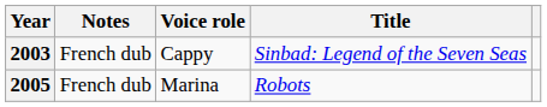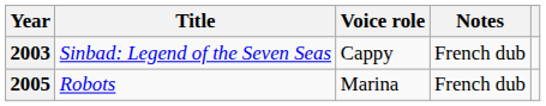 <table class="wikitable plainrowheaders sortable">
 <tr>
 <th scope="col">Year</th>
+<th scope="col">Title</th>
+<th scope="col">Voice role</th>
 <th scope="col" class="unsortable">Notes</th>
-<th scope="col">Voice role</th>
-<th scope="col">Title</th>
 <th scope="col" class="unsortable"></th>
 </tr>
 <tr>
 <th scope="row">2003</th>
+<td><em><a href='#'>Sinbad: Legend of the Seven Seas</a></em></td>
+<td>Cappy</td>
 <td>French dub</td>
-<td>Cappy</td>
-<td><em><a href='#'>Sinbad: Legend of the Seven Seas</a></em></td>
 <td style="text-align:center;"></td>
 </tr>
 <tr>
 <th scope="row">2005</th>
+<td><em><a href='#'>Robots</a></em></td>
+<td>Marina</td>
 <td>French dub</td>
-<td>Marina</td>
-<td><em><a href='#'>Robots</a></em></td>
 <td style="text-align:center;"></td>
 </tr>
 </table>
